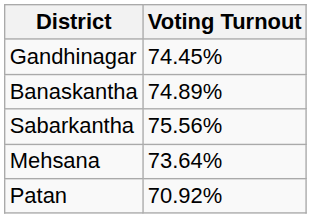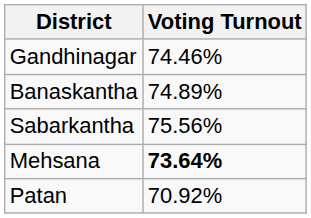 <table class="wikitable sortable">
 <tr>
 <th>District</th>
 <th>Voting Turnout</th>
 </tr>
 <tr>
 <td>Gandhinagar</td>
-<td>74.45%</td>
+<td>74.46%</td>
 </tr>
 <tr>
 <td>Banaskantha</td>
 <td>74.89%</td>
 </tr>
 <tr>
 <td>Sabarkantha</td>
 <td>75.56%</td>
 </tr>
 <tr>
 <td>Mehsana</td>
-<td>73.64%</td>
+<td><strong>73.64%</strong></td>
 </tr>
 <tr>
 <td>Patan</td>
 <td>70.92%</td>
 </tr>
 </table>
